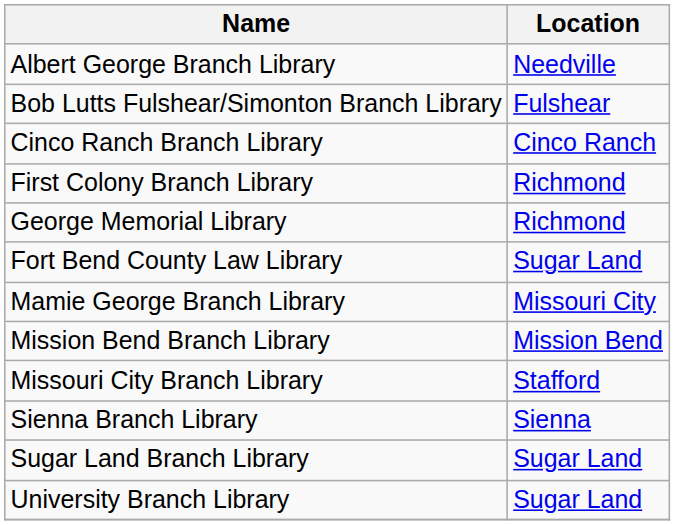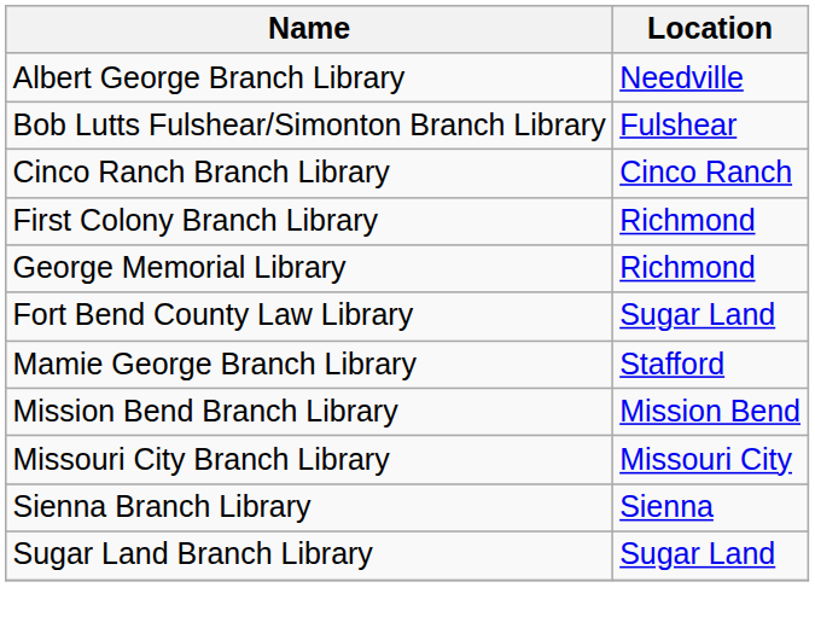 <table class="wikitable">
 <tr>
 <th>Name</th>
 <th>Location</th>
 </tr>
 <tr>
 <td>Albert George Branch Library</td>
 <td><a href='#'>Needville</a></td>
 </tr>
 <tr>
 <td>Bob Lutts Fulshear/Simonton Branch Library</td>
 <td><a href='#'>Fulshear</a></td>
 </tr>
 <tr>
 <td>Cinco Ranch Branch Library</td>
 <td><a href='#'>Cinco Ranch</a></td>
 </tr>
 <tr>
 <td>First Colony Branch Library</td>
 <td><a href='#'>Richmond</a></td>
 </tr>
 <tr>
 <td>George Memorial Library</td>
 <td><a href='#'>Richmond</a></td>
 </tr>
 <tr>
 <td>Fort Bend County Law Library</td>
 <td><a href='#'>Sugar Land</a></td>
 </tr>
 <tr>
 <td>Mamie George Branch Library</td>
-<td><a href='#'>Missouri City</a></td>
+<td><a href='#'>Stafford</a></td>
 </tr>
 <tr>
 <td>Mission Bend Branch Library</td>
 <td><a href='#'>Mission Bend</a></td>
 </tr>
 <tr>
 <td>Missouri City Branch Library</td>
-<td><a href='#'>Stafford</a></td>
+<td><a href='#'>Missouri City</a></td>
 </tr>
 <tr>
 <td>Sienna Branch Library</td>
 <td><a href='#'>Sienna</a></td>
 </tr>
 <tr>
 <td>Sugar Land Branch Library</td>
 <td><a href='#'>Sugar Land</a></td>
 </tr>
 <tr>
-<td>University Branch Library</td>
-<td><a href='#'>Sugar Land</a></td>
-</tr>
-<tr>
 </tr>
 </table>
